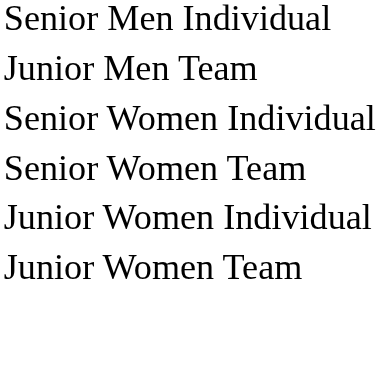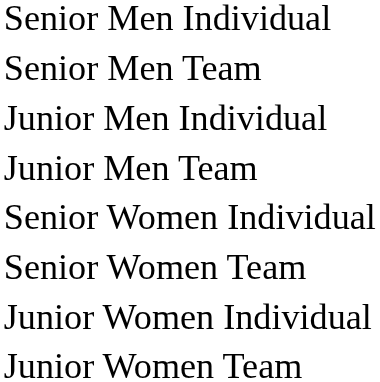 <table>
 <tr>
 <td>Senior Men Individual</td>
+<td></td>
+<td></td>
+<td></td>
+</tr>
+<tr>
+<td>Senior Men Team</td>
+<td></td>
+<td></td>
+<td></td>
+</tr>
+<tr>
+<td>Junior Men Individual</td>
 <td></td>
 <td></td>
 <td></td>
 </tr>
 <tr>
 <td>Junior Men Team</td>
 <td></td>
 <td></td>
 <td></td>
 </tr>
 <tr>
 <td>Senior Women Individual</td>
 <td></td>
 <td></td>
 <td></td>
 </tr>
 <tr>
 <td>Senior Women Team</td>
 <td></td>
 <td></td>
 <td></td>
 </tr>
 <tr>
 <td>Junior Women Individual</td>
 <td></td>
 <td></td>
 <td></td>
 </tr>
 <tr>
 <td>Junior Women Team</td>
 <td></td>
 <td></td>
 <td></td>
 </tr>
 </table>
